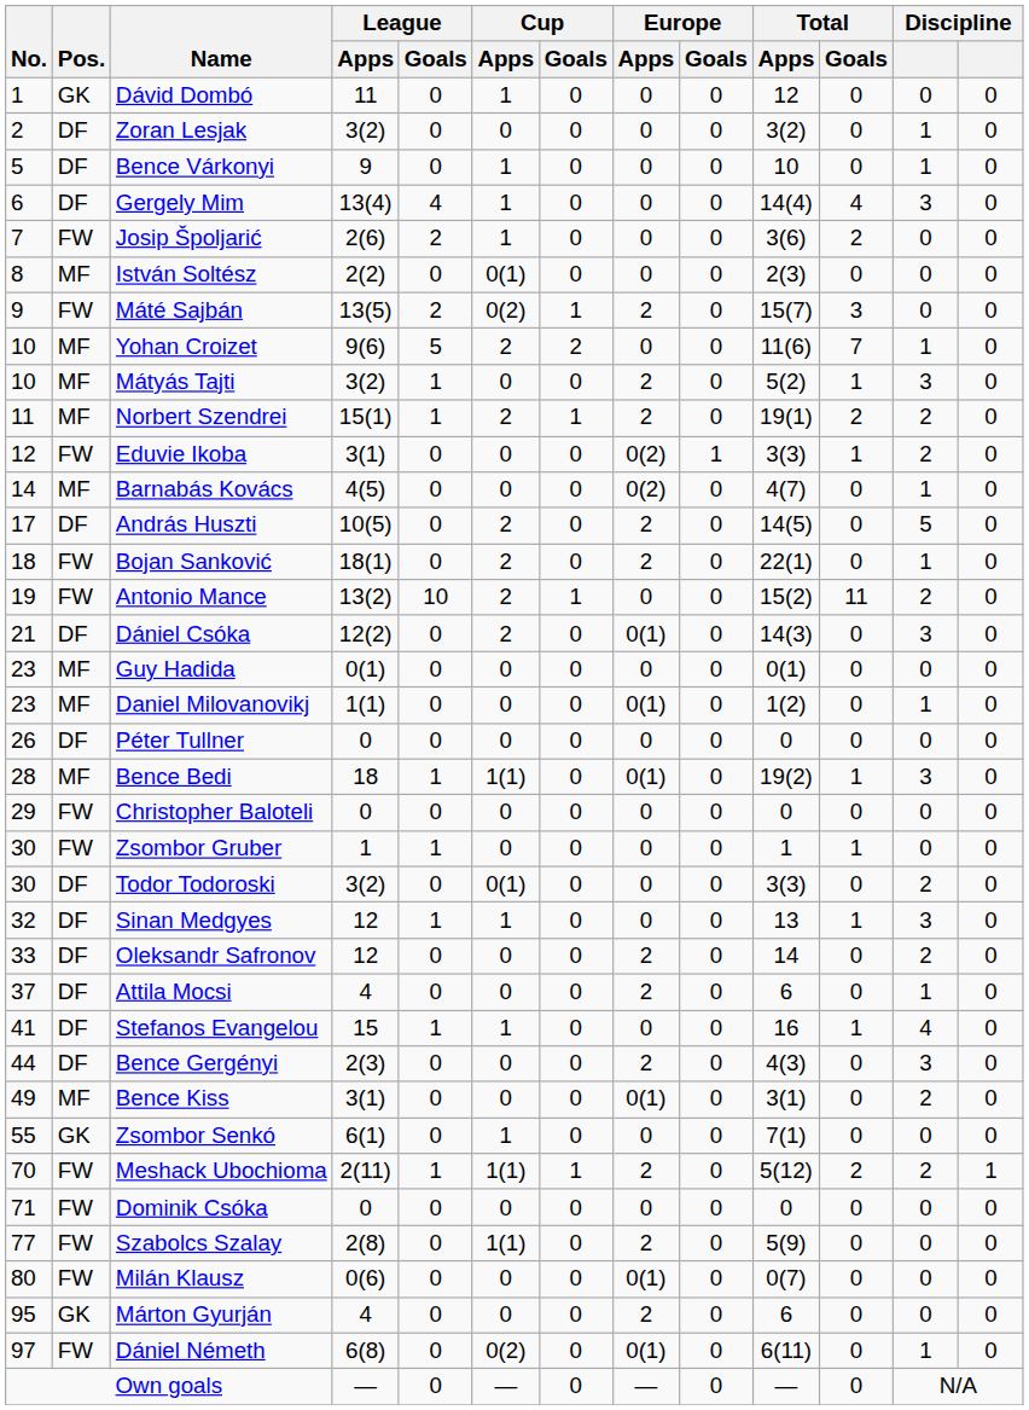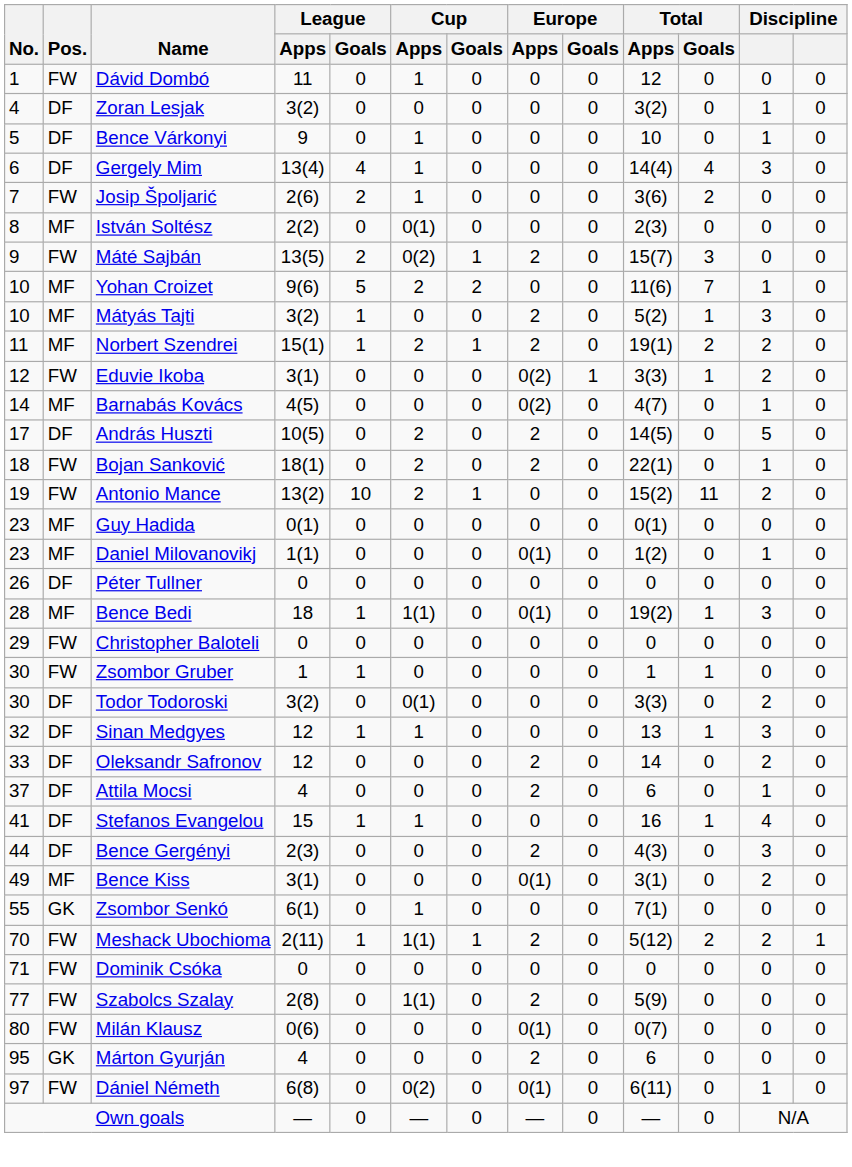 <table class="wikitable" style="text-align:center">
 <tr>
 <th rowspan="2" valign="bottom">No.</th>
 <th rowspan="2" valign="bottom">Pos.</th>
 <th rowspan="2" valign="bottom">Name</th>
 <th colspan="2" width="85">League</th>
 <th colspan="2" width="85">Cup</th>
 <th colspan="2" width="85">Europe</th>
 <th colspan="2" width="85">Total</th>
 <th colspan="2" width="85">Discipline</th>
 </tr>
 <tr>
 <th>Apps</th>
 <th>Goals</th>
 <th>Apps</th>
 <th>Goals</th>
 <th>Apps</th>
 <th>Goals</th>
 <th>Apps</th>
 <th>Goals</th>
 <th></th>
 <th></th>
 </tr>
 <tr>
 <td align="left">1</td>
-<td align="left">GK</td>
+<td align="left">FW</td>
 <td align="left"> <a href='#'>Dávid Dombó</a></td>
 <td>11</td>
 <td>0</td>
 <td>1</td>
 <td>0</td>
 <td>0</td>
 <td>0</td>
 <td>12</td>
 <td>0</td>
 <td>0</td>
 <td>0</td>
 </tr>
 <tr>
-<td align="left">2</td>
+<td align="left">4</td>
 <td align="left">DF</td>
 <td align="left"> <a href='#'>Zoran Lesjak</a></td>
 <td>3(2)</td>
 <td>0</td>
 <td>0</td>
 <td>0</td>
 <td>0</td>
 <td>0</td>
 <td>3(2)</td>
 <td>0</td>
 <td>1</td>
 <td>0</td>
 </tr>
 <tr>
 <td align="left">5</td>
 <td align="left">DF</td>
 <td align="left"> <a href='#'>Bence Várkonyi</a></td>
 <td>9</td>
 <td>0</td>
 <td>1</td>
 <td>0</td>
 <td>0</td>
 <td>0</td>
 <td>10</td>
 <td>0</td>
 <td>1</td>
 <td>0</td>
 </tr>
 <tr>
 <td align="left">6</td>
 <td align="left">DF</td>
 <td align="left"> <a href='#'>Gergely Mim</a></td>
 <td>13(4)</td>
 <td>4</td>
 <td>1</td>
 <td>0</td>
 <td>0</td>
 <td>0</td>
 <td>14(4)</td>
 <td>4</td>
 <td>3</td>
 <td>0</td>
 </tr>
 <tr>
 <td align="left">7</td>
 <td align="left">FW</td>
 <td align="left"> <a href='#'>Josip Špoljarić</a></td>
 <td>2(6)</td>
 <td>2</td>
 <td>1</td>
 <td>0</td>
 <td>0</td>
 <td>0</td>
 <td>3(6)</td>
 <td>2</td>
 <td>0</td>
 <td>0</td>
 </tr>
 <tr>
 <td align="left">8</td>
 <td align="left">MF</td>
 <td align="left"> <a href='#'>István Soltész</a></td>
 <td>2(2)</td>
 <td>0</td>
 <td>0(1)</td>
 <td>0</td>
 <td>0</td>
 <td>0</td>
 <td>2(3)</td>
 <td>0</td>
 <td>0</td>
 <td>0</td>
 </tr>
 <tr>
 <td align="left">9</td>
 <td align="left">FW</td>
 <td align="left"> <a href='#'>Máté Sajbán</a></td>
 <td>13(5)</td>
 <td>2</td>
 <td>0(2)</td>
 <td>1</td>
 <td>2</td>
 <td>0</td>
 <td>15(7)</td>
 <td>3</td>
 <td>0</td>
 <td>0</td>
 </tr>
 <tr>
 <td align="left">10</td>
 <td align="left">MF</td>
 <td align="left"> <a href='#'>Yohan Croizet</a></td>
 <td>9(6)</td>
 <td>5</td>
 <td>2</td>
 <td>2</td>
 <td>0</td>
 <td>0</td>
 <td>11(6)</td>
 <td>7</td>
 <td>1</td>
 <td>0</td>
 </tr>
 <tr>
 <td align="left">10</td>
 <td align="left">MF</td>
 <td align="left"> <a href='#'>Mátyás Tajti</a></td>
 <td>3(2)</td>
 <td>1</td>
 <td>0</td>
 <td>0</td>
 <td>2</td>
 <td>0</td>
 <td>5(2)</td>
 <td>1</td>
 <td>3</td>
 <td>0</td>
 </tr>
 <tr>
 <td align="left">11</td>
 <td align="left">MF</td>
 <td align="left"> <a href='#'>Norbert Szendrei</a></td>
 <td>15(1)</td>
 <td>1</td>
 <td>2</td>
 <td>1</td>
 <td>2</td>
 <td>0</td>
 <td>19(1)</td>
 <td>2</td>
 <td>2</td>
 <td>0</td>
 </tr>
 <tr>
 <td align="left">12</td>
 <td align="left">FW</td>
 <td align="left"> <a href='#'>Eduvie Ikoba</a></td>
 <td>3(1)</td>
 <td>0</td>
 <td>0</td>
 <td>0</td>
 <td>0(2)</td>
 <td>1</td>
 <td>3(3)</td>
 <td>1</td>
 <td>2</td>
 <td>0</td>
 </tr>
 <tr>
 <td align="left">14</td>
 <td align="left">MF</td>
 <td align="left"> <a href='#'>Barnabás Kovács</a></td>
 <td>4(5)</td>
 <td>0</td>
 <td>0</td>
 <td>0</td>
 <td>0(2)</td>
 <td>0</td>
 <td>4(7)</td>
 <td>0</td>
 <td>1</td>
 <td>0</td>
 </tr>
 <tr>
 <td align="left">17</td>
 <td align="left">DF</td>
 <td align="left"> <a href='#'>András Huszti</a></td>
 <td>10(5)</td>
 <td>0</td>
 <td>2</td>
 <td>0</td>
 <td>2</td>
 <td>0</td>
 <td>14(5)</td>
 <td>0</td>
 <td>5</td>
 <td>0</td>
 </tr>
 <tr>
 <td align="left">18</td>
 <td align="left">FW</td>
 <td align="left"> <a href='#'>Bojan Sanković</a></td>
 <td>18(1)</td>
 <td>0</td>
 <td>2</td>
 <td>0</td>
 <td>2</td>
 <td>0</td>
 <td>22(1)</td>
 <td>0</td>
 <td>1</td>
 <td>0</td>
 </tr>
 <tr>
 <td align="left">19</td>
 <td align="left">FW</td>
 <td align="left"> <a href='#'>Antonio Mance</a></td>
 <td>13(2)</td>
 <td>10</td>
 <td>2</td>
 <td>1</td>
 <td>0</td>
 <td>0</td>
 <td>15(2)</td>
 <td>11</td>
 <td>2</td>
-<td>0</td>
-</tr>
-<tr>
-<td align="left">21</td>
-<td align="left">DF</td>
-<td align="left"> <a href='#'>Dániel Csóka</a></td>
-<td>12(2)</td>
-<td>0</td>
-<td>2</td>
-<td>0</td>
-<td>0(1)</td>
-<td>0</td>
-<td>14(3)</td>
-<td>0</td>
-<td>3</td>
 <td>0</td>
 </tr>
 <tr>
 <td align="left">23</td>
 <td align="left">MF</td>
 <td align="left"> <a href='#'>Guy Hadida</a></td>
 <td>0(1)</td>
 <td>0</td>
 <td>0</td>
 <td>0</td>
 <td>0</td>
 <td>0</td>
 <td>0(1)</td>
 <td>0</td>
 <td>0</td>
 <td>0</td>
 </tr>
 <tr>
 <td align="left">23</td>
 <td align="left">MF</td>
 <td align="left"> <a href='#'>Daniel Milovanovikj</a></td>
 <td>1(1)</td>
 <td>0</td>
 <td>0</td>
 <td>0</td>
 <td>0(1)</td>
 <td>0</td>
 <td>1(2)</td>
 <td>0</td>
 <td>1</td>
 <td>0</td>
 </tr>
 <tr>
 <td align="left">26</td>
 <td align="left">DF</td>
 <td align="left"> <a href='#'>Péter Tullner</a></td>
 <td>0</td>
 <td>0</td>
 <td>0</td>
 <td>0</td>
 <td>0</td>
 <td>0</td>
 <td>0</td>
 <td>0</td>
 <td>0</td>
 <td>0</td>
 </tr>
 <tr>
 <td align="left">28</td>
 <td align="left">MF</td>
 <td align="left"> <a href='#'>Bence Bedi</a></td>
 <td>18</td>
 <td>1</td>
 <td>1(1)</td>
 <td>0</td>
 <td>0(1)</td>
 <td>0</td>
 <td>19(2)</td>
 <td>1</td>
 <td>3</td>
 <td>0</td>
 </tr>
 <tr>
 <td align="left">29</td>
 <td align="left">FW</td>
 <td align="left"> <a href='#'>Christopher Baloteli</a></td>
 <td>0</td>
 <td>0</td>
 <td>0</td>
 <td>0</td>
 <td>0</td>
 <td>0</td>
 <td>0</td>
 <td>0</td>
 <td>0</td>
 <td>0</td>
 </tr>
 <tr>
 <td align="left">30</td>
 <td align="left">FW</td>
 <td align="left"> <a href='#'>Zsombor Gruber</a></td>
 <td>1</td>
 <td>1</td>
 <td>0</td>
 <td>0</td>
 <td>0</td>
 <td>0</td>
 <td>1</td>
 <td>1</td>
 <td>0</td>
 <td>0</td>
 </tr>
 <tr>
 <td align="left">30</td>
 <td align="left">DF</td>
 <td align="left"> <a href='#'>Todor Todoroski</a></td>
 <td>3(2)</td>
 <td>0</td>
 <td>0(1)</td>
 <td>0</td>
 <td>0</td>
 <td>0</td>
 <td>3(3)</td>
 <td>0</td>
 <td>2</td>
 <td>0</td>
 </tr>
 <tr>
 <td align="left">32</td>
 <td align="left">DF</td>
 <td align="left"> <a href='#'>Sinan Medgyes</a></td>
 <td>12</td>
 <td>1</td>
 <td>1</td>
 <td>0</td>
 <td>0</td>
 <td>0</td>
 <td>13</td>
 <td>1</td>
 <td>3</td>
 <td>0</td>
 </tr>
 <tr>
 <td align="left">33</td>
 <td align="left">DF</td>
 <td align="left"> <a href='#'>Oleksandr Safronov</a></td>
 <td>12</td>
 <td>0</td>
 <td>0</td>
 <td>0</td>
 <td>2</td>
 <td>0</td>
 <td>14</td>
 <td>0</td>
 <td>2</td>
 <td>0</td>
 </tr>
 <tr>
 <td align="left">37</td>
 <td align="left">DF</td>
 <td align="left"> <a href='#'>Attila Mocsi</a></td>
 <td>4</td>
 <td>0</td>
 <td>0</td>
 <td>0</td>
 <td>2</td>
 <td>0</td>
 <td>6</td>
 <td>0</td>
 <td>1</td>
 <td>0</td>
 </tr>
 <tr>
 <td align="left">41</td>
 <td align="left">DF</td>
 <td align="left"> <a href='#'>Stefanos Evangelou</a></td>
 <td>15</td>
 <td>1</td>
 <td>1</td>
 <td>0</td>
 <td>0</td>
 <td>0</td>
 <td>16</td>
 <td>1</td>
 <td>4</td>
 <td>0</td>
 </tr>
 <tr>
 <td align="left">44</td>
 <td align="left">DF</td>
 <td align="left"> <a href='#'>Bence Gergényi</a></td>
 <td>2(3)</td>
 <td>0</td>
 <td>0</td>
 <td>0</td>
 <td>2</td>
 <td>0</td>
 <td>4(3)</td>
 <td>0</td>
 <td>3</td>
 <td>0</td>
 </tr>
 <tr>
 <td align="left">49</td>
 <td align="left">MF</td>
 <td align="left"> <a href='#'>Bence Kiss</a></td>
 <td>3(1)</td>
 <td>0</td>
 <td>0</td>
 <td>0</td>
 <td>0(1)</td>
 <td>0</td>
 <td>3(1)</td>
 <td>0</td>
 <td>2</td>
 <td>0</td>
 </tr>
 <tr>
 <td align="left">55</td>
 <td align="left">GK</td>
 <td align="left"> <a href='#'>Zsombor Senkó</a></td>
 <td>6(1)</td>
 <td>0</td>
 <td>1</td>
 <td>0</td>
 <td>0</td>
 <td>0</td>
 <td>7(1)</td>
 <td>0</td>
 <td>0</td>
 <td>0</td>
 </tr>
 <tr>
 <td align="left">70</td>
 <td align="left">FW</td>
 <td align="left"> <a href='#'>Meshack Ubochioma</a></td>
 <td>2(11)</td>
 <td>1</td>
 <td>1(1)</td>
 <td>1</td>
 <td>2</td>
 <td>0</td>
 <td>5(12)</td>
 <td>2</td>
 <td>2</td>
 <td>1</td>
 </tr>
 <tr>
 <td align="left">71</td>
 <td align="left">FW</td>
 <td align="left"> <a href='#'>Dominik Csóka</a></td>
 <td>0</td>
 <td>0</td>
 <td>0</td>
 <td>0</td>
 <td>0</td>
 <td>0</td>
 <td>0</td>
 <td>0</td>
 <td>0</td>
 <td>0</td>
 </tr>
 <tr>
 <td align="left">77</td>
 <td align="left">FW</td>
 <td align="left"> <a href='#'>Szabolcs Szalay</a></td>
 <td>2(8)</td>
 <td>0</td>
 <td>1(1)</td>
 <td>0</td>
 <td>2</td>
 <td>0</td>
 <td>5(9)</td>
 <td>0</td>
 <td>0</td>
 <td>0</td>
 </tr>
 <tr>
 <td align="left">80</td>
 <td align="left">FW</td>
 <td align="left"> <a href='#'>Milán Klausz</a></td>
 <td>0(6)</td>
 <td>0</td>
 <td>0</td>
 <td>0</td>
 <td>0(1)</td>
 <td>0</td>
 <td>0(7)</td>
 <td>0</td>
 <td>0</td>
 <td>0</td>
 </tr>
 <tr>
 <td align="left">95</td>
 <td align="left">GK</td>
 <td align="left"> <a href='#'>Márton Gyurján</a></td>
 <td>4</td>
 <td>0</td>
 <td>0</td>
 <td>0</td>
 <td>2</td>
 <td>0</td>
 <td>6</td>
 <td>0</td>
 <td>0</td>
 <td>0</td>
 </tr>
 <tr>
 <td align="left">97</td>
 <td align="left">FW</td>
 <td align="left"> <a href='#'>Dániel Németh</a></td>
 <td>6(8)</td>
 <td>0</td>
 <td>0(2)</td>
 <td>0</td>
 <td>0(1)</td>
 <td>0</td>
 <td>6(11)</td>
 <td>0</td>
 <td>1</td>
 <td>0</td>
 </tr>
 <tr>
 <td colspan="3" align="center"><a href='#'>Own goals</a></td>
 <td>—</td>
 <td>0</td>
 <td>—</td>
 <td>0</td>
 <td>—</td>
 <td>0</td>
 <td>—</td>
 <td>0</td>
 <td colspan=2>N/A</td>
 </tr>
 </table>
